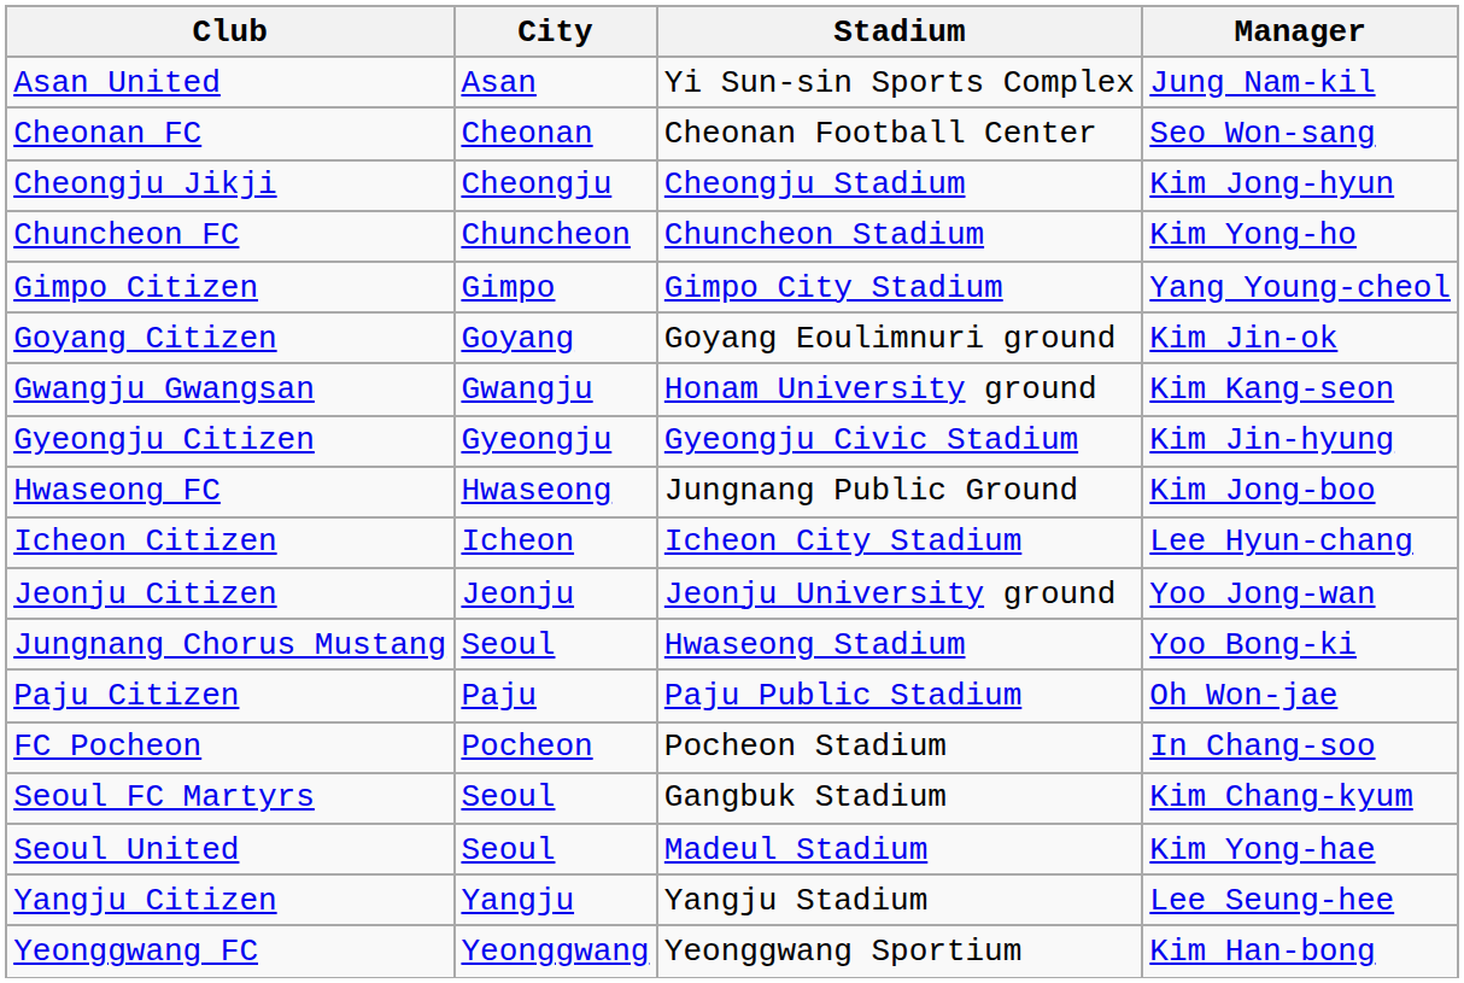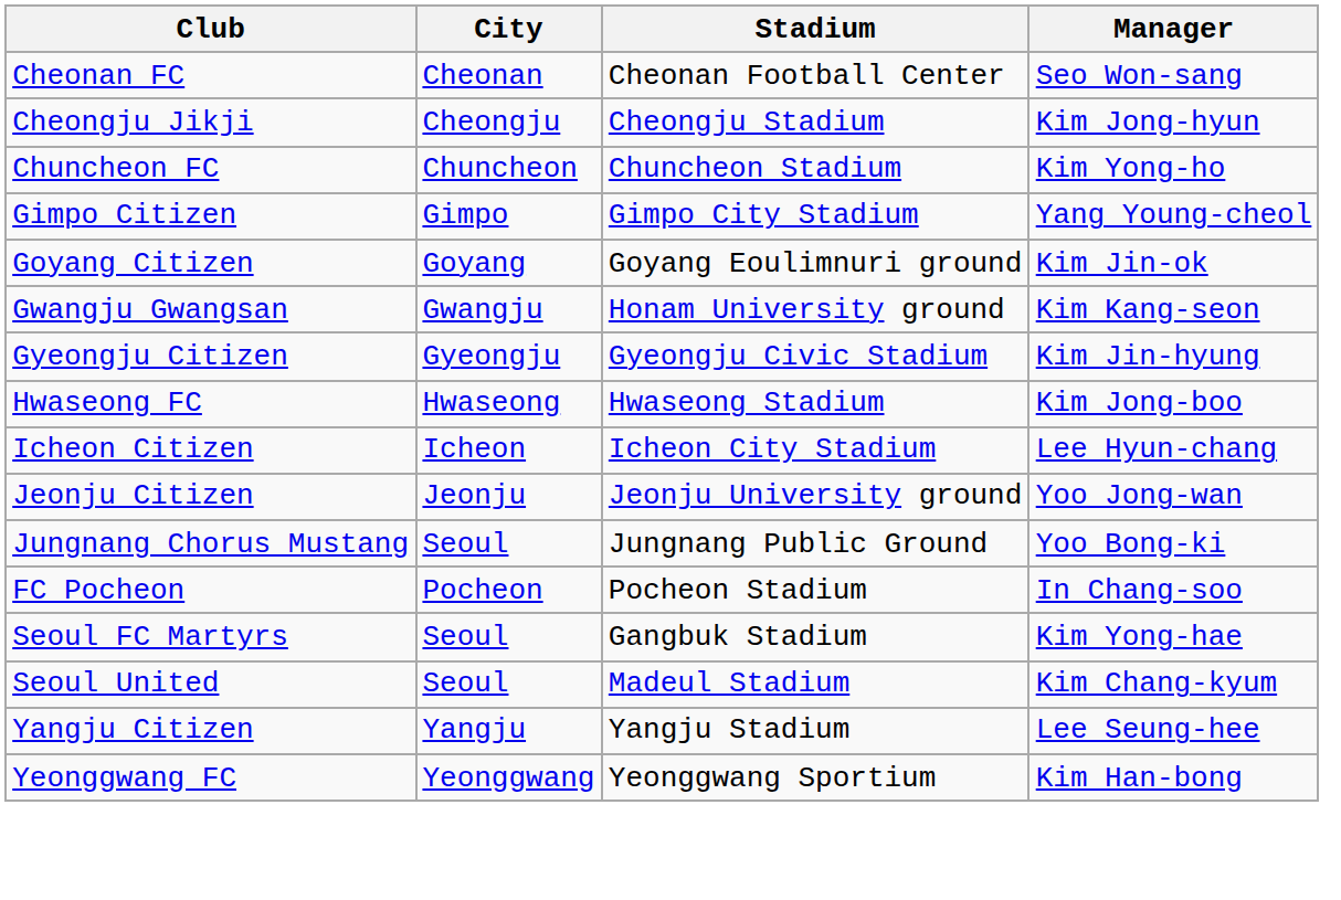 <table class="wikitable sortable" style="text-align: left;">
 <tr>
 <th>Club</th>
 <th>City</th>
 <th>Stadium</th>
 <th>Manager</th>
-</tr>
-<tr>
-<td><a href='#'>Asan United</a></td>
-<td><a href='#'>Asan</a></td>
-<td>Yi Sun-sin Sports Complex</td>
-<td> <a href='#'>Jung Nam-kil</a></td>
 </tr>
 <tr>
 <td><a href='#'>Cheonan FC</a></td>
 <td><a href='#'>Cheonan</a></td>
 <td>Cheonan Football Center</td>
 <td> <a href='#'>Seo Won-sang</a></td>
 </tr>
 <tr>
 <td><a href='#'>Cheongju Jikji</a></td>
 <td><a href='#'>Cheongju</a></td>
 <td><a href='#'>Cheongju Stadium</a></td>
 <td> <a href='#'>Kim Jong-hyun</a></td>
 </tr>
 <tr>
 <td><a href='#'>Chuncheon FC</a></td>
 <td><a href='#'>Chuncheon</a></td>
 <td><a href='#'>Chuncheon Stadium</a></td>
 <td> <a href='#'>Kim Yong-ho</a></td>
 </tr>
 <tr>
 <td><a href='#'>Gimpo Citizen</a></td>
 <td><a href='#'>Gimpo</a></td>
 <td><a href='#'>Gimpo City Stadium</a></td>
 <td> <a href='#'>Yang Young-cheol</a></td>
 </tr>
 <tr>
 <td><a href='#'>Goyang Citizen</a></td>
 <td><a href='#'>Goyang</a></td>
 <td>Goyang Eoulimnuri ground</td>
 <td> <a href='#'>Kim Jin-ok</a></td>
 </tr>
 <tr>
 <td><a href='#'>Gwangju Gwangsan</a></td>
 <td><a href='#'>Gwangju</a></td>
 <td><a href='#'>Honam University</a> ground</td>
 <td> <a href='#'>Kim Kang-seon</a></td>
 </tr>
 <tr>
 <td><a href='#'>Gyeongju Citizen</a></td>
 <td><a href='#'>Gyeongju</a></td>
 <td><a href='#'>Gyeongju Civic Stadium</a></td>
 <td> <a href='#'>Kim Jin-hyung</a></td>
 </tr>
 <tr>
 <td><a href='#'>Hwaseong FC</a></td>
 <td><a href='#'>Hwaseong</a></td>
-<td>Jungnang Public Ground</td>
+<td><a href='#'>Hwaseong Stadium</a></td>
 <td> <a href='#'>Kim Jong-boo</a></td>
 </tr>
 <tr>
 <td><a href='#'>Icheon Citizen</a></td>
 <td><a href='#'>Icheon</a></td>
 <td><a href='#'>Icheon City Stadium</a></td>
 <td> <a href='#'>Lee Hyun-chang</a></td>
 </tr>
 <tr>
 <td><a href='#'>Jeonju Citizen</a></td>
 <td><a href='#'>Jeonju</a></td>
 <td><a href='#'>Jeonju University</a> ground</td>
 <td> <a href='#'>Yoo Jong-wan</a></td>
 </tr>
 <tr>
 <td><a href='#'>Jungnang Chorus Mustang</a></td>
 <td><a href='#'>Seoul</a></td>
-<td><a href='#'>Hwaseong Stadium</a></td>
+<td>Jungnang Public Ground</td>
 <td> <a href='#'>Yoo Bong-ki</a></td>
-</tr>
-<tr>
-<td><a href='#'>Paju Citizen</a></td>
-<td><a href='#'>Paju</a></td>
-<td><a href='#'>Paju Public Stadium</a></td>
-<td> <a href='#'>Oh Won-jae</a></td>
 </tr>
 <tr>
 <td><a href='#'>FC Pocheon</a></td>
 <td><a href='#'>Pocheon</a></td>
 <td>Pocheon Stadium</td>
 <td> <a href='#'>In Chang-soo</a></td>
 </tr>
 <tr>
 <td><a href='#'>Seoul FC Martyrs</a></td>
 <td><a href='#'>Seoul</a></td>
 <td>Gangbuk Stadium</td>
-<td> <a href='#'>Kim Chang-kyum</a></td>
+<td> <a href='#'>Kim Yong-hae</a></td>
 </tr>
 <tr>
 <td><a href='#'>Seoul United</a></td>
 <td><a href='#'>Seoul</a></td>
 <td><a href='#'>Madeul Stadium</a></td>
-<td> <a href='#'>Kim Yong-hae</a></td>
+<td> <a href='#'>Kim Chang-kyum</a></td>
 </tr>
 <tr>
 <td><a href='#'>Yangju Citizen</a></td>
 <td><a href='#'>Yangju</a></td>
 <td>Yangju Stadium</td>
 <td> <a href='#'>Lee Seung-hee</a></td>
 </tr>
 <tr>
 <td><a href='#'>Yeonggwang FC</a></td>
 <td><a href='#'>Yeonggwang</a></td>
 <td>Yeonggwang Sportium</td>
 <td> <a href='#'>Kim Han-bong</a></td>
 </tr>
 </table>
